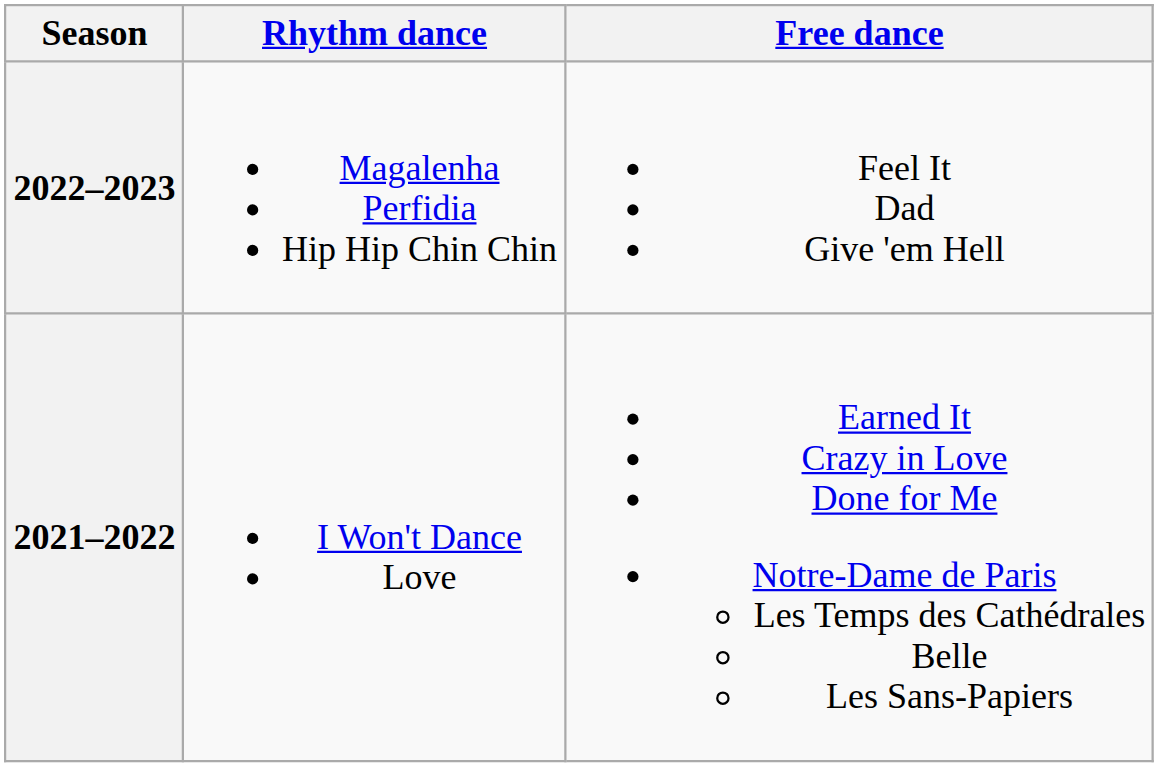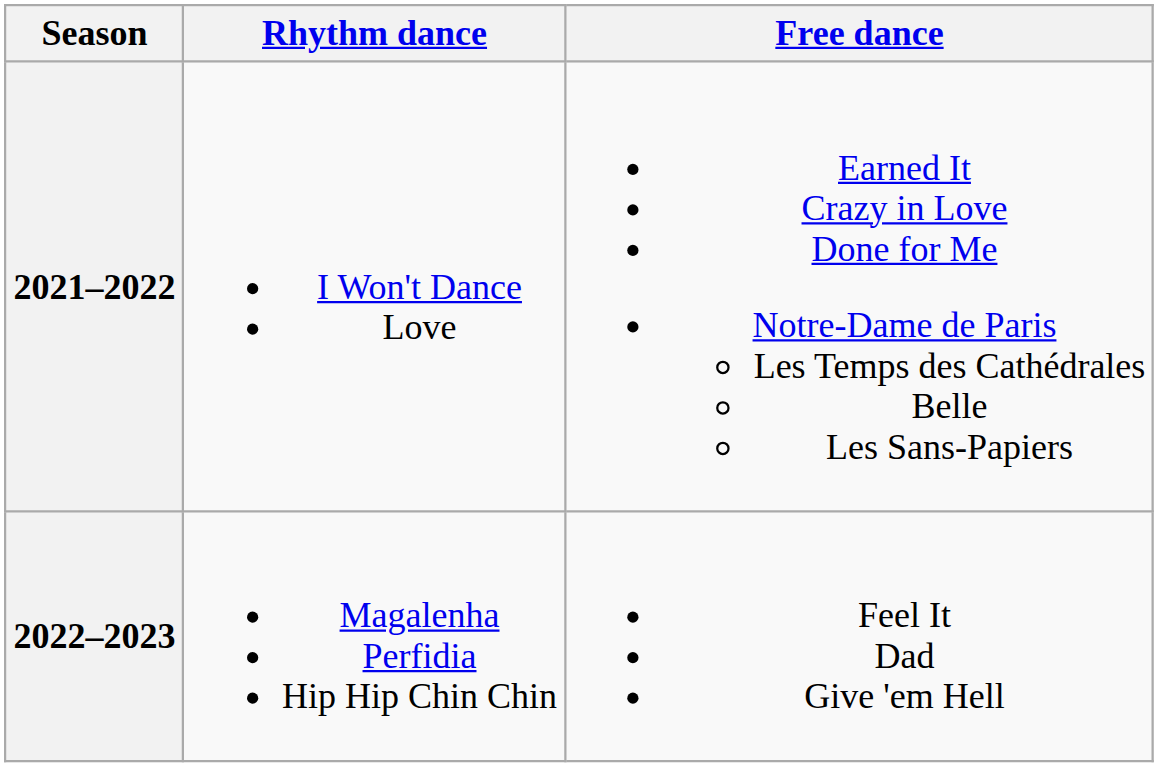 <table class=wikitable style=text-align:center>
 <tr>
 <th>Season</th>
 <th><a href='#'>Rhythm dance</a></th>
 <th><a href='#'>Free dance</a></th>
 </tr>
 <tr>
+<th>2021–2022 <br> </th>
+<td><br><ul><li> <a href='#'>I Won't Dance</a> <br></li><li> Love <br></li></ul></td>
+<td><br><ul><li><a href='#'>Earned It</a> <br></li><li><a href='#'>Crazy in Love</a> <br></li><li><a href='#'>Done for Me</a> <br></li></ul><ul><li><a href='#'>Notre-Dame de Paris</a> <br><ul><li>Les Temps des Cathédrales <br></li><li>Belle <br></li><li>Les Sans-Papiers <br></li></ul></li></ul></td>
+</tr>
+<tr>
 <th>2022–2023 <br> </th>
 <td><br><ul><li> <a href='#'>Magalenha</a> <br></li><li> <a href='#'>Perfidia</a></li><li> Hip Hip Chin Chin</li></ul></td>
 <td><br><ul><li>Feel It <br></li><li>Dad <br></li><li>Give 'em Hell <br></li></ul></td>
 </tr>
-<tr>
-<th>2021–2022 <br> </th>
-<td><br><ul><li> <a href='#'>I Won't Dance</a> <br></li><li> Love <br></li></ul></td>
-<td><br><ul><li><a href='#'>Earned It</a> <br></li><li><a href='#'>Crazy in Love</a> <br></li><li><a href='#'>Done for Me</a> <br></li></ul><ul><li><a href='#'>Notre-Dame de Paris</a> <br><ul><li>Les Temps des Cathédrales <br></li><li>Belle <br></li><li>Les Sans-Papiers <br></li></ul></li></ul></td>
-</tr>
 </table>
